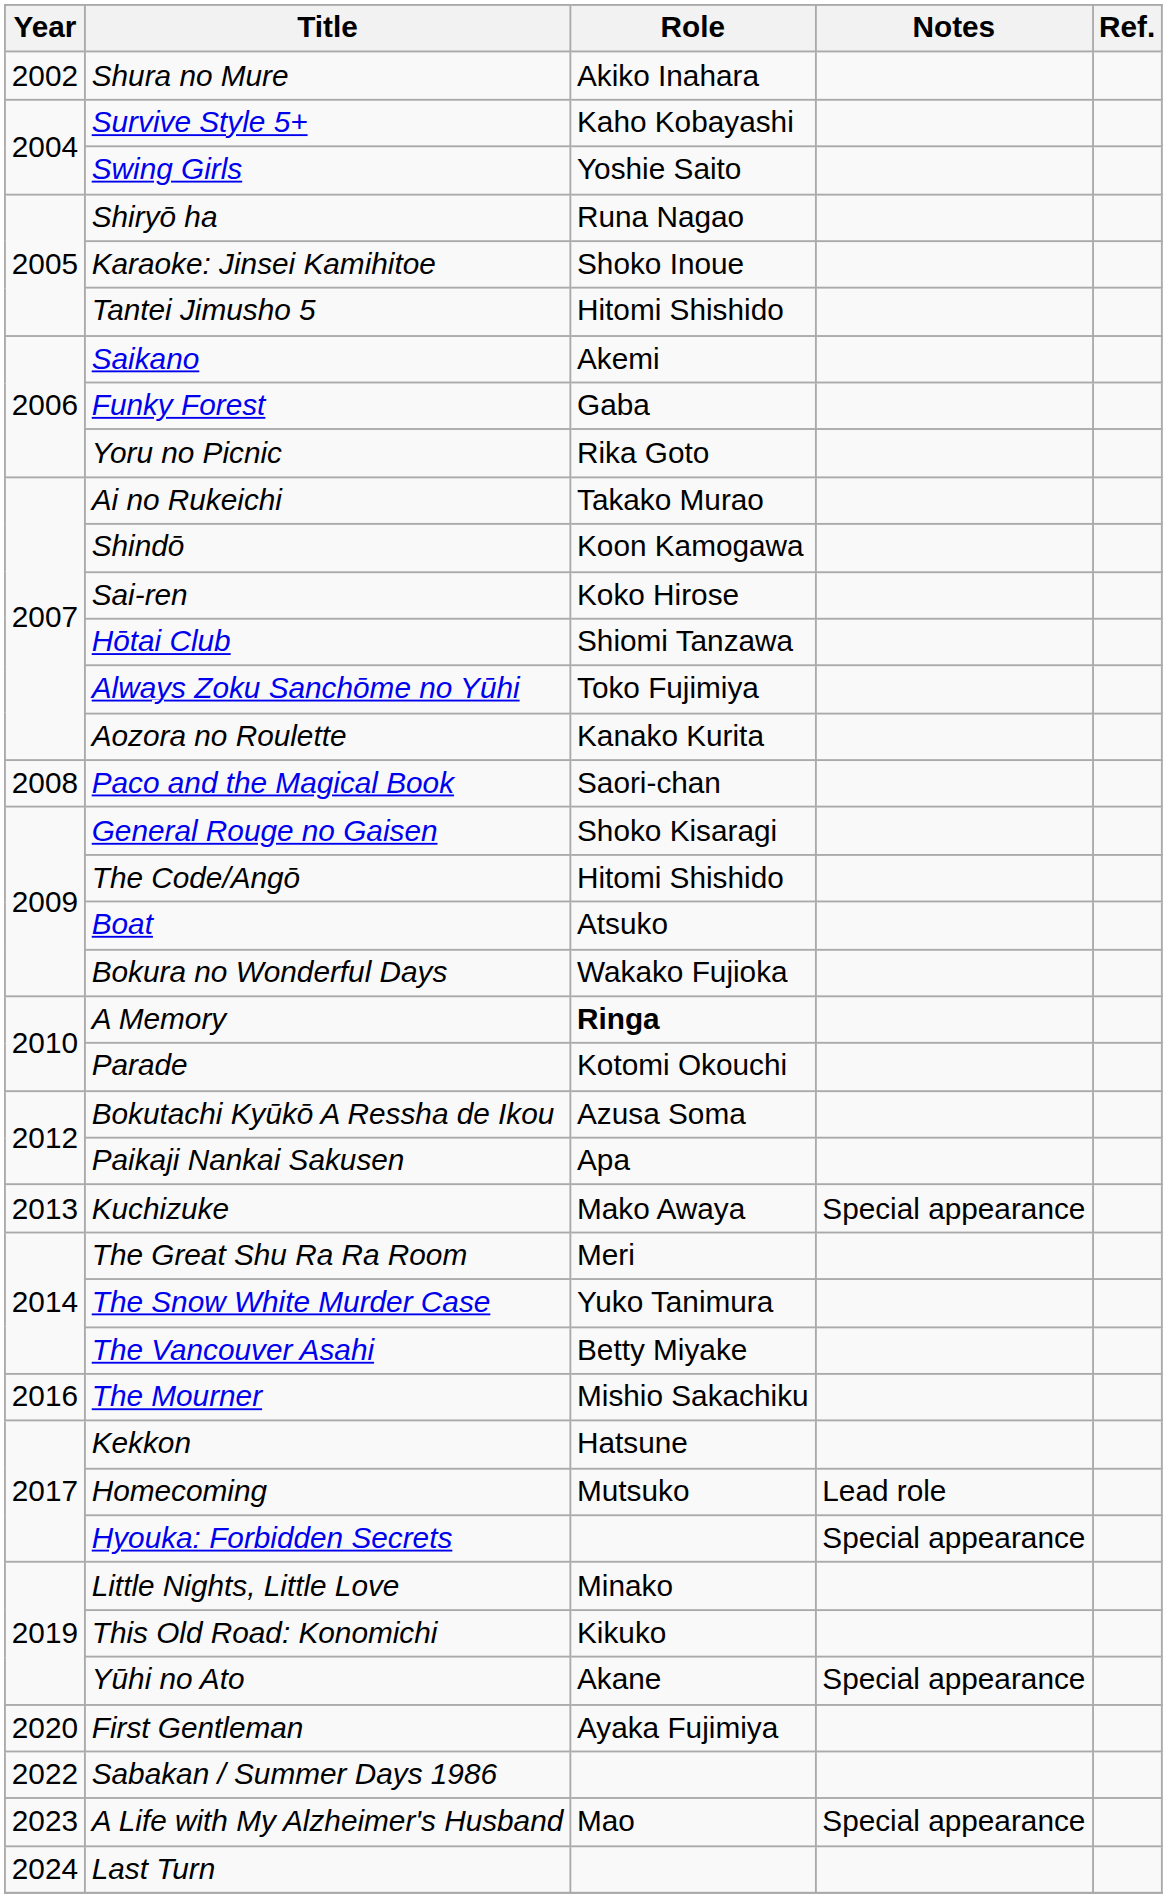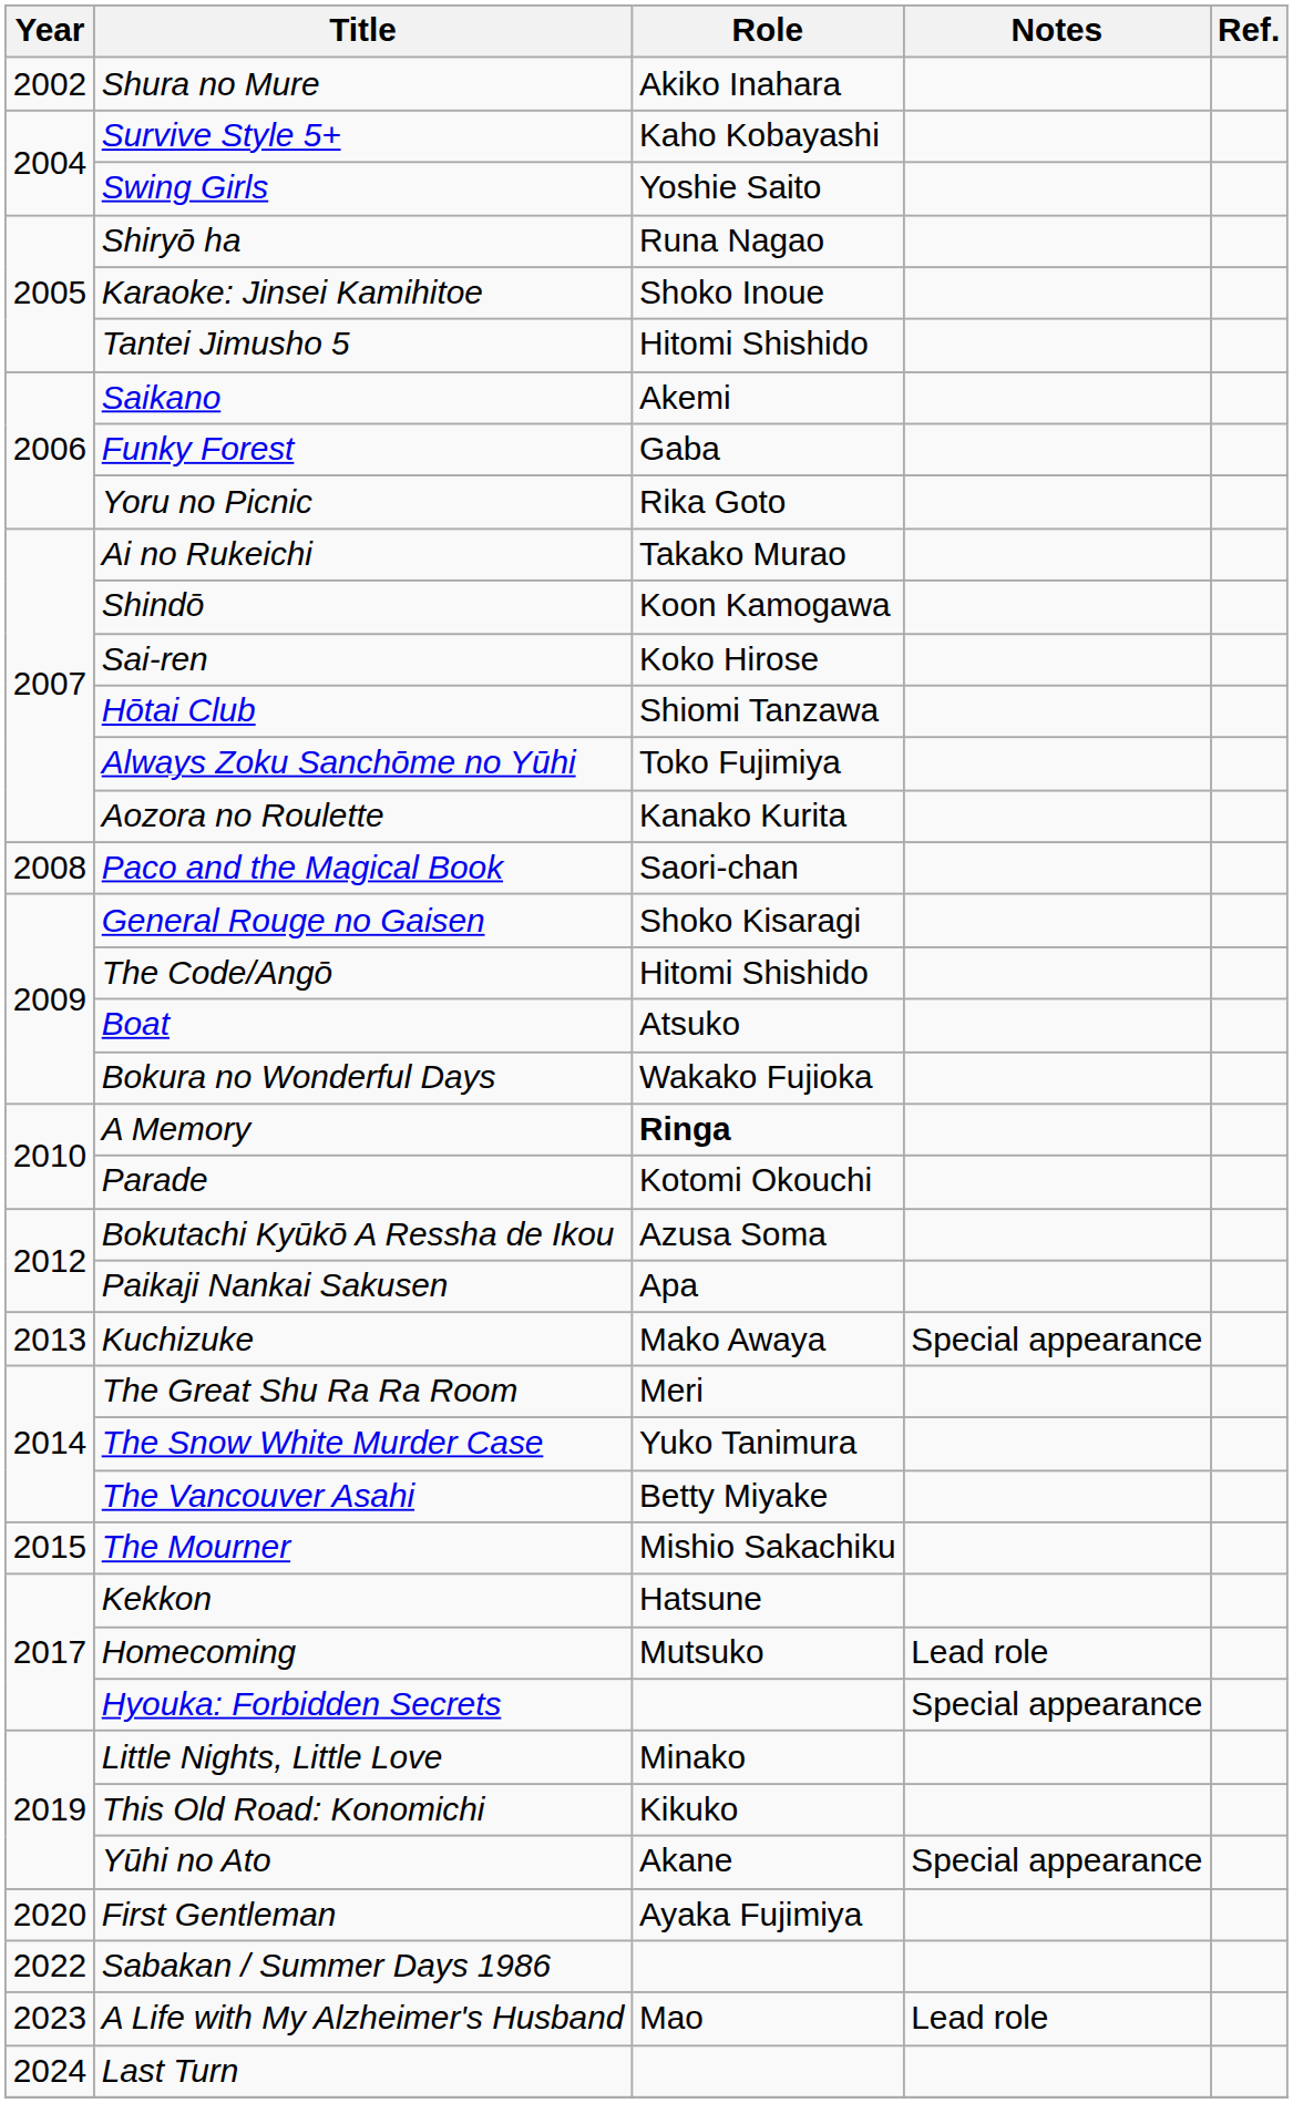 <table class="wikitable sortable">
 <tr>
 <th>Year</th>
 <th>Title</th>
 <th>Role</th>
 <th class="unsortable">Notes</th>
 <th class="unsortable">Ref.</th>
 </tr>
 <tr>
 <td>2002</td>
 <td><em>Shura no Mure</em></td>
 <td>Akiko Inahara</td>
 <td></td>
 <td></td>
 </tr>
 <tr>
 <td rowspan="2">2004</td>
 <td><em><a href='#'>Survive Style 5+</a></em></td>
 <td>Kaho Kobayashi</td>
 <td></td>
 <td></td>
 </tr>
 <tr>
 <td><em><a href='#'>Swing Girls</a></em></td>
 <td>Yoshie Saito</td>
 <td></td>
 <td></td>
 </tr>
 <tr>
 <td rowspan="3">2005</td>
 <td><em>Shiryō ha</em></td>
 <td>Runa Nagao</td>
 <td></td>
 <td></td>
 </tr>
 <tr>
 <td><em>Karaoke: Jinsei Kamihitoe</em></td>
 <td>Shoko Inoue</td>
 <td></td>
 <td></td>
 </tr>
 <tr>
 <td><em>Tantei Jimusho 5</em></td>
 <td>Hitomi Shishido</td>
 <td></td>
 <td></td>
 </tr>
 <tr>
 <td rowspan="3">2006</td>
 <td><em><a href='#'>Saikano</a></em></td>
 <td>Akemi</td>
 <td></td>
 <td></td>
 </tr>
 <tr>
 <td><em><a href='#'>Funky Forest</a></em></td>
 <td>Gaba</td>
 <td></td>
 <td></td>
 </tr>
 <tr>
 <td><em>Yoru no Picnic</em></td>
 <td>Rika Goto</td>
 <td></td>
 <td></td>
 </tr>
 <tr>
 <td rowspan="6">2007</td>
 <td><em>Ai no Rukeichi</em></td>
 <td>Takako Murao</td>
 <td></td>
 <td></td>
 </tr>
 <tr>
 <td><em>Shindō</em></td>
 <td>Koon Kamogawa</td>
 <td></td>
 <td></td>
 </tr>
 <tr>
 <td><em>Sai-ren</em></td>
 <td>Koko Hirose</td>
 <td></td>
 <td></td>
 </tr>
 <tr>
 <td><em><a href='#'>Hōtai Club</a></em></td>
 <td>Shiomi Tanzawa</td>
 <td></td>
 <td></td>
 </tr>
 <tr>
 <td><em><a href='#'>Always Zoku Sanchōme no Yūhi</a></em></td>
 <td>Toko Fujimiya</td>
 <td></td>
 <td></td>
 </tr>
 <tr>
 <td><em>Aozora no Roulette</em></td>
 <td>Kanako Kurita</td>
 <td></td>
 <td></td>
 </tr>
 <tr>
 <td>2008</td>
 <td><em><a href='#'>Paco and the Magical Book</a></em></td>
 <td>Saori-chan</td>
 <td></td>
 <td></td>
 </tr>
 <tr>
 <td rowspan="4">2009</td>
 <td><em><a href='#'>General Rouge no Gaisen</a></em></td>
 <td>Shoko Kisaragi</td>
 <td></td>
 <td></td>
 </tr>
 <tr>
 <td><em>The Code/Angō</em></td>
 <td>Hitomi Shishido</td>
 <td></td>
 <td></td>
 </tr>
 <tr>
 <td><em><a href='#'>Boat</a></em></td>
 <td>Atsuko</td>
 <td></td>
 <td></td>
 </tr>
 <tr>
 <td><em>Bokura no Wonderful Days</em></td>
 <td>Wakako Fujioka</td>
 <td></td>
 <td></td>
 </tr>
 <tr>
 <td rowspan="2">2010</td>
 <td><em>A Memory</em></td>
 <td><strong>Ringa</strong></td>
 <td></td>
 <td></td>
 </tr>
 <tr>
 <td><em>Parade</em></td>
 <td>Kotomi Okouchi</td>
 <td></td>
 <td></td>
 </tr>
 <tr>
 <td rowspan="2">2012</td>
 <td><em>Bokutachi Kyūkō A Ressha de Ikou</em></td>
 <td>Azusa Soma</td>
 <td></td>
 <td></td>
 </tr>
 <tr>
 <td><em>Paikaji Nankai Sakusen</em></td>
 <td>Apa</td>
 <td></td>
 <td></td>
 </tr>
 <tr>
 <td>2013</td>
 <td><em>Kuchizuke</em></td>
 <td>Mako Awaya</td>
 <td>Special appearance</td>
 <td></td>
 </tr>
 <tr>
 <td rowspan="3">2014</td>
 <td><em>The Great Shu Ra Ra Room</em></td>
 <td>Meri</td>
 <td></td>
 <td></td>
 </tr>
 <tr>
 <td><em><a href='#'>The Snow White Murder Case</a></em></td>
 <td>Yuko Tanimura</td>
 <td></td>
 <td></td>
 </tr>
 <tr>
 <td><em><a href='#'>The Vancouver Asahi</a></em></td>
 <td>Betty Miyake</td>
 <td></td>
 <td></td>
 </tr>
 <tr>
-<td>2016</td>
+<td>2015</td>
 <td><em><a href='#'>The Mourner</a></em></td>
 <td>Mishio Sakachiku</td>
 <td></td>
 <td></td>
 </tr>
 <tr>
 <td rowspan="3">2017</td>
 <td><em>Kekkon</em></td>
 <td>Hatsune</td>
 <td></td>
 <td></td>
 </tr>
 <tr>
 <td><em>Homecoming</em></td>
 <td>Mutsuko</td>
 <td>Lead role</td>
 <td></td>
 </tr>
 <tr>
 <td><em><a href='#'>Hyouka: Forbidden Secrets</a></em></td>
 <td></td>
 <td>Special appearance</td>
 <td></td>
 </tr>
 <tr>
 <td rowspan="3">2019</td>
 <td><em>Little Nights, Little Love</em></td>
 <td>Minako</td>
 <td></td>
 <td></td>
 </tr>
 <tr>
 <td><em>This Old Road: Konomichi</em></td>
 <td>Kikuko</td>
 <td></td>
 <td></td>
 </tr>
 <tr>
 <td><em>Yūhi no Ato</em></td>
 <td>Akane</td>
 <td>Special appearance</td>
 <td></td>
 </tr>
 <tr>
 <td>2020</td>
 <td><em>First Gentleman</em></td>
 <td>Ayaka Fujimiya</td>
 <td></td>
 <td></td>
 </tr>
 <tr>
 <td>2022</td>
 <td><em>Sabakan / Summer Days 1986</em></td>
 <td></td>
 <td></td>
 <td></td>
 </tr>
 <tr>
 <td>2023</td>
 <td><em>A Life with My Alzheimer's Husband</em></td>
 <td>Mao</td>
-<td>Special appearance</td>
+<td>Lead role</td>
 <td></td>
 </tr>
 <tr>
 <td>2024</td>
 <td><em>Last Turn</em></td>
 <td></td>
 <td></td>
 <td></td>
 </tr>
 <tr>
 </tr>
 </table>
